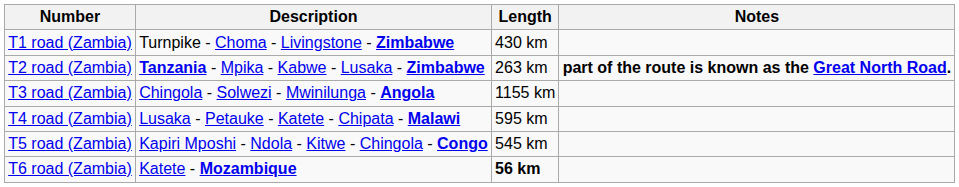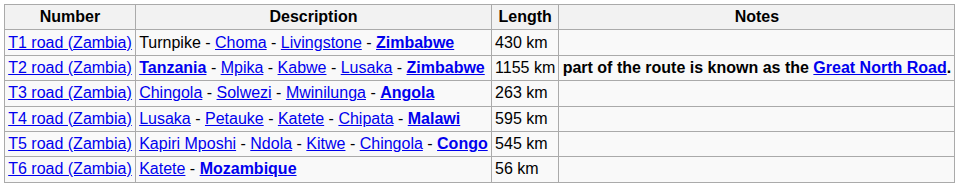 <table class="wikitable">
 <tr>
 <th>Number</th>
 <th>Description</th>
 <th>Length</th>
 <th>Notes</th>
 </tr>
 <tr>
 <td><a href='#'>T1 road (Zambia)</a></td>
 <td>Turnpike - <a href='#'>Choma</a> - <a href='#'>Livingstone</a> - <strong><a href='#'>Zimbabwe</a></strong></td>
 <td>430 km</td>
 <td></td>
 </tr>
 <tr>
 <td><a href='#'>T2 road (Zambia)</a></td>
 <td><strong><a href='#'>Tanzania</a></strong> - <a href='#'>Mpika</a> - <a href='#'>Kabwe</a> - <a href='#'>Lusaka</a> - <strong><a href='#'>Zimbabwe</a></strong></td>
-<td>263 km</td>
+<td>1155 km</td>
 <td><strong>part of the route is known as the <a href='#'>Great North Road</a>.</strong></td>
 </tr>
 <tr>
 <td><a href='#'>T3 road (Zambia)</a></td>
 <td><a href='#'>Chingola</a> - <a href='#'>Solwezi</a> - <a href='#'>Mwinilunga</a> - <strong><a href='#'>Angola</a></strong></td>
-<td>1155 km</td>
+<td>263 km</td>
 <td></td>
 </tr>
 <tr>
 <td><a href='#'>T4 road (Zambia)</a></td>
 <td><a href='#'>Lusaka</a> - <a href='#'>Petauke</a> - <a href='#'>Katete</a> - <a href='#'>Chipata</a> - <strong><a href='#'>Malawi</a></strong></td>
 <td>595 km</td>
 <td></td>
 </tr>
 <tr>
 <td><a href='#'>T5 road (Zambia)</a></td>
 <td><a href='#'>Kapiri Mposhi</a> - <a href='#'>Ndola</a> - <a href='#'>Kitwe</a> - <a href='#'>Chingola</a> - <strong><a href='#'>Congo</a></strong></td>
 <td>545 km</td>
 <td></td>
 </tr>
 <tr>
 <td><a href='#'>T6 road (Zambia)</a></td>
 <td><a href='#'>Katete</a> - <strong><a href='#'>Mozambique</a></strong></td>
-<td><strong>56 km</strong></td>
+<td>56 km</td>
 <td></td>
 </tr>
 <tr>
 </tr>
 </table>
